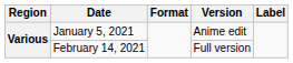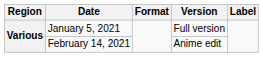 <table class="wikitable plainrowheaders">
 <tr>
 <th scope="col">Region</th>
 <th scope="col">Date</th>
 <th scope="col">Format</th>
 <th scope="col">Version</th>
 <th scope="col">Label</th>
 </tr>
 <tr>
 <th rowspan="2" scope="row">Various</th>
 <td>January 5, 2021</td>
 <td rowspan="2"></td>
-<td>Anime edit</td>
+<td>Full version</td>
 <td rowspan="2"></td>
 </tr>
 <tr>
 <td>February 14, 2021</td>
-<td>Full version</td>
+<td>Anime edit</td>
 </tr>
 </table>
